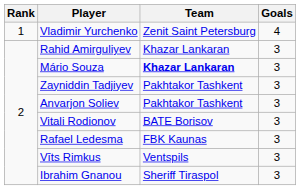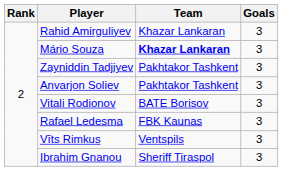 <table class="wikitable">
 <tr>
 <th>Rank</th>
 <th>Player</th>
 <th>Team</th>
 <th>Goals</th>
-</tr>
-<tr>
-<td align=center>1</td>
-<td> <a href='#'>Vladimir Yurchenko</a></td>
-<td> <a href='#'>Zenit Saint Petersburg</a></td>
-<td align=center>4</td>
 </tr>
 <tr>
 <td align=center rowspan="8">2</td>
 <td> <a href='#'>Rahid Amirguliyev</a></td>
 <td> <a href='#'>Khazar Lankaran</a></td>
 <td align=center>3</td>
 </tr>
 <tr>
 <td> <a href='#'>Mário Souza</a></td>
 <td><strong> <a href='#'>Khazar Lankaran</a></strong></td>
 <td align=center>3</td>
 </tr>
 <tr>
 <td> <a href='#'>Zayniddin Tadjiyev</a></td>
 <td> <a href='#'>Pakhtakor Tashkent</a></td>
 <td align=center>3</td>
 </tr>
 <tr>
 <td> <a href='#'>Anvarjon Soliev</a></td>
 <td> <a href='#'>Pakhtakor Tashkent</a></td>
 <td align=center>3</td>
 </tr>
 <tr>
 <td> <a href='#'>Vitali Rodionov</a></td>
 <td> <a href='#'>BATE Borisov</a></td>
 <td align=center>3</td>
 </tr>
 <tr>
 <td> <a href='#'>Rafael Ledesma</a></td>
 <td> <a href='#'>FBK Kaunas</a></td>
 <td align=center>3</td>
 </tr>
 <tr>
 <td> <a href='#'>Vīts Rimkus</a></td>
 <td> <a href='#'>Ventspils</a></td>
 <td align=center>3</td>
 </tr>
 <tr>
 <td> <a href='#'>Ibrahim Gnanou</a></td>
 <td> <a href='#'>Sheriff Tiraspol</a></td>
 <td align=center>3</td>
 </tr>
 </table>
